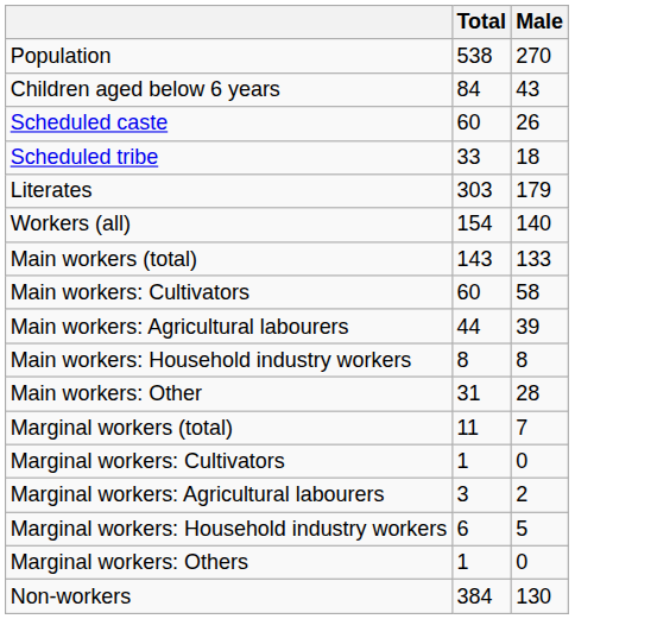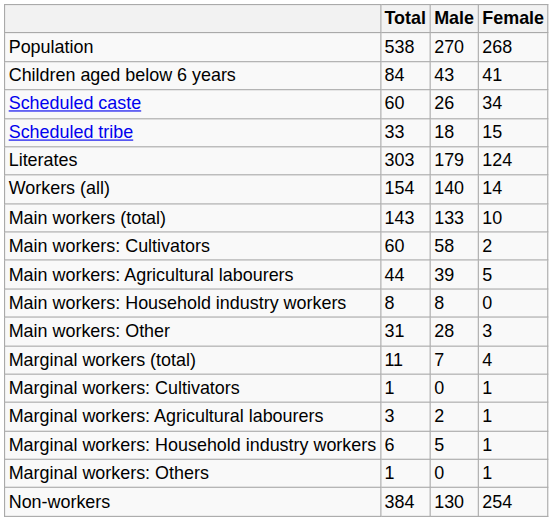 <table class="wikitable sortable">
 <tr>
 <th></th>
 <th>Total</th>
 <th>Male</th>
+<th>Female</th>
 </tr>
 <tr>
 <td>Population</td>
 <td>538</td>
 <td>270</td>
+<td>268</td>
 </tr>
 <tr>
 <td>Children aged below 6 years</td>
 <td>84</td>
 <td>43</td>
+<td>41</td>
 </tr>
 <tr>
 <td><a href='#'>Scheduled caste</a></td>
 <td>60</td>
 <td>26</td>
+<td>34</td>
 </tr>
 <tr>
 <td><a href='#'>Scheduled tribe</a></td>
 <td>33</td>
 <td>18</td>
+<td>15</td>
 </tr>
 <tr>
 <td>Literates</td>
 <td>303</td>
 <td>179</td>
+<td>124</td>
 </tr>
 <tr>
 <td>Workers (all)</td>
 <td>154</td>
 <td>140</td>
+<td>14</td>
 </tr>
 <tr>
 <td>Main workers (total)</td>
 <td>143</td>
 <td>133</td>
+<td>10</td>
 </tr>
 <tr>
 <td>Main workers: Cultivators</td>
 <td>60</td>
 <td>58</td>
+<td>2</td>
 </tr>
 <tr>
 <td>Main workers: Agricultural labourers</td>
 <td>44</td>
 <td>39</td>
+<td>5</td>
 </tr>
 <tr>
 <td>Main workers: Household industry workers</td>
 <td>8</td>
 <td>8</td>
+<td>0</td>
 </tr>
 <tr>
 <td>Main workers: Other</td>
 <td>31</td>
 <td>28</td>
+<td>3</td>
 </tr>
 <tr>
 <td>Marginal workers (total)</td>
 <td>11</td>
 <td>7</td>
+<td>4</td>
 </tr>
 <tr>
 <td>Marginal workers: Cultivators</td>
 <td>1</td>
 <td>0</td>
+<td>1</td>
 </tr>
 <tr>
 <td>Marginal workers: Agricultural labourers</td>
 <td>3</td>
 <td>2</td>
+<td>1</td>
 </tr>
 <tr>
 <td>Marginal workers: Household industry workers</td>
 <td>6</td>
 <td>5</td>
+<td>1</td>
 </tr>
 <tr>
 <td>Marginal workers: Others</td>
 <td>1</td>
 <td>0</td>
+<td>1</td>
 </tr>
 <tr>
 <td>Non-workers</td>
 <td>384</td>
 <td>130</td>
+<td>254</td>
 </tr>
 </table>
